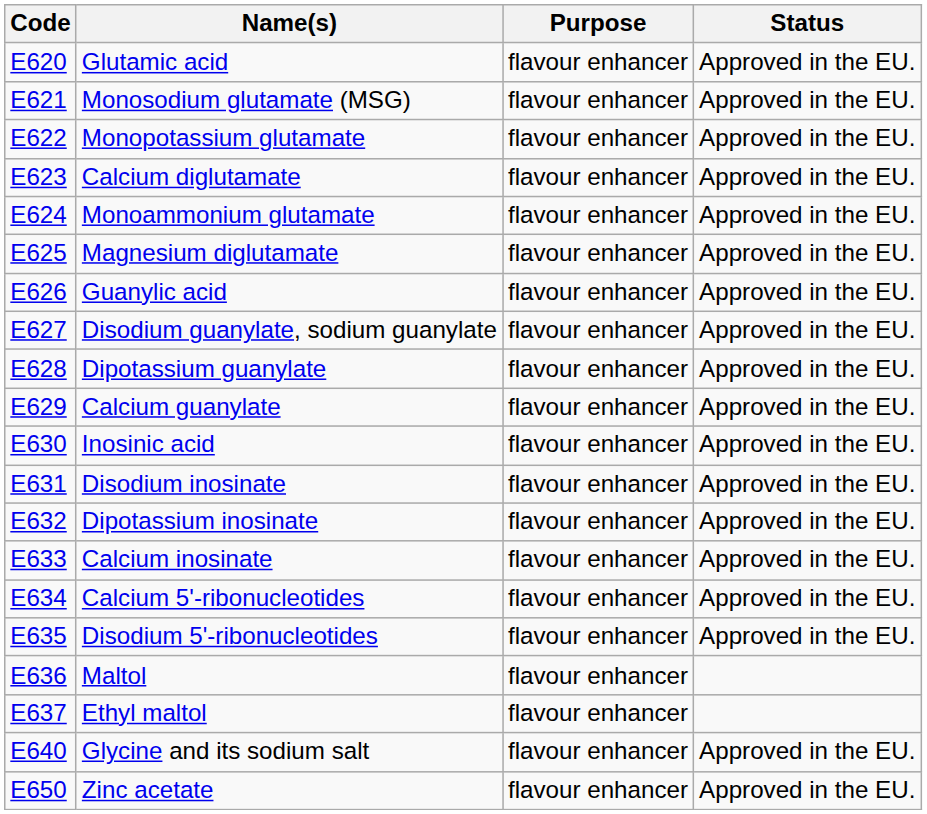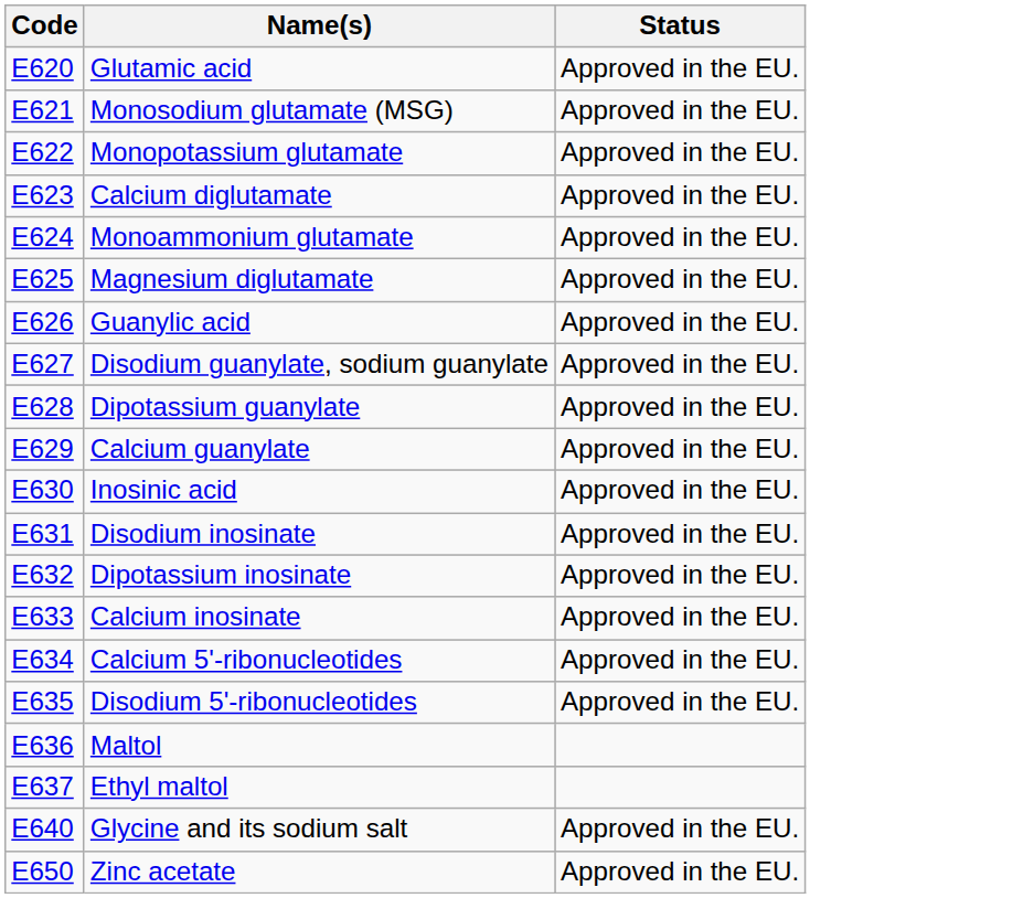 <table class="wikitable sortable">
 <tr>
 <th>Code</th>
 <th>Name(s)</th>
-<th>Purpose</th>
 <th>Status</th>
 </tr>
 <tr>
 <td><a href='#'>E620</a></td>
 <td><a href='#'>Glutamic acid</a></td>
-<td>flavour enhancer</td>
 <td>Approved in the EU.</td>
 </tr>
 <tr>
 <td><a href='#'>E621</a></td>
 <td><a href='#'>Monosodium glutamate</a> (MSG)</td>
-<td>flavour enhancer</td>
 <td>Approved in the EU.</td>
 </tr>
 <tr>
 <td><a href='#'>E622</a></td>
 <td><a href='#'>Monopotassium glutamate</a></td>
-<td>flavour enhancer</td>
 <td>Approved in the EU.</td>
 </tr>
 <tr>
 <td><a href='#'>E623</a></td>
 <td><a href='#'>Calcium diglutamate</a></td>
-<td>flavour enhancer</td>
 <td>Approved in the EU.</td>
 </tr>
 <tr>
 <td><a href='#'>E624</a></td>
 <td><a href='#'>Monoammonium glutamate</a></td>
-<td>flavour enhancer</td>
 <td>Approved in the EU.</td>
 </tr>
 <tr>
 <td><a href='#'>E625</a></td>
 <td><a href='#'>Magnesium diglutamate</a></td>
-<td>flavour enhancer</td>
 <td>Approved in the EU.</td>
 </tr>
 <tr>
 <td><a href='#'>E626</a></td>
 <td><a href='#'>Guanylic acid</a></td>
-<td>flavour enhancer</td>
 <td>Approved in the EU.</td>
 </tr>
 <tr>
 <td><a href='#'>E627</a></td>
 <td><a href='#'>Disodium guanylate</a>, sodium guanylate</td>
-<td>flavour enhancer</td>
 <td>Approved in the EU.</td>
 </tr>
 <tr>
 <td><a href='#'>E628</a></td>
 <td><a href='#'>Dipotassium guanylate</a></td>
-<td>flavour enhancer</td>
 <td>Approved in the EU.</td>
 </tr>
 <tr>
 <td><a href='#'>E629</a></td>
 <td><a href='#'>Calcium guanylate</a></td>
-<td>flavour enhancer</td>
 <td>Approved in the EU.</td>
 </tr>
 <tr>
 <td><a href='#'>E630</a></td>
 <td><a href='#'>Inosinic acid</a></td>
-<td>flavour enhancer</td>
 <td>Approved in the EU.</td>
 </tr>
 <tr>
 <td><a href='#'>E631</a></td>
 <td><a href='#'>Disodium inosinate</a></td>
-<td>flavour enhancer</td>
 <td>Approved in the EU.</td>
 </tr>
 <tr>
 <td><a href='#'>E632</a></td>
 <td><a href='#'>Dipotassium inosinate</a></td>
-<td>flavour enhancer</td>
 <td>Approved in the EU.</td>
 </tr>
 <tr>
 <td><a href='#'>E633</a></td>
 <td><a href='#'>Calcium inosinate</a></td>
-<td>flavour enhancer</td>
 <td>Approved in the EU.</td>
 </tr>
 <tr>
 <td><a href='#'>E634</a></td>
 <td><a href='#'>Calcium 5'-ribonucleotides</a></td>
-<td>flavour enhancer</td>
 <td>Approved in the EU.</td>
 </tr>
 <tr>
 <td><a href='#'>E635</a></td>
 <td><a href='#'>Disodium 5'-ribonucleotides</a></td>
-<td>flavour enhancer</td>
 <td>Approved in the EU.</td>
 </tr>
 <tr>
 <td><a href='#'>E636</a></td>
 <td><a href='#'>Maltol</a></td>
-<td>flavour enhancer</td>
 <td></td>
 </tr>
 <tr>
 <td><a href='#'>E637</a></td>
 <td><a href='#'>Ethyl maltol</a></td>
-<td>flavour enhancer</td>
 <td></td>
 </tr>
 <tr>
 <td><a href='#'>E640</a></td>
 <td><a href='#'>Glycine</a> and its sodium salt</td>
-<td>flavour enhancer</td>
 <td>Approved in the EU.</td>
 </tr>
 <tr>
 <td><a href='#'>E650</a></td>
 <td><a href='#'>Zinc acetate</a></td>
-<td>flavour enhancer</td>
 <td>Approved in the EU.</td>
 </tr>
 </table>
